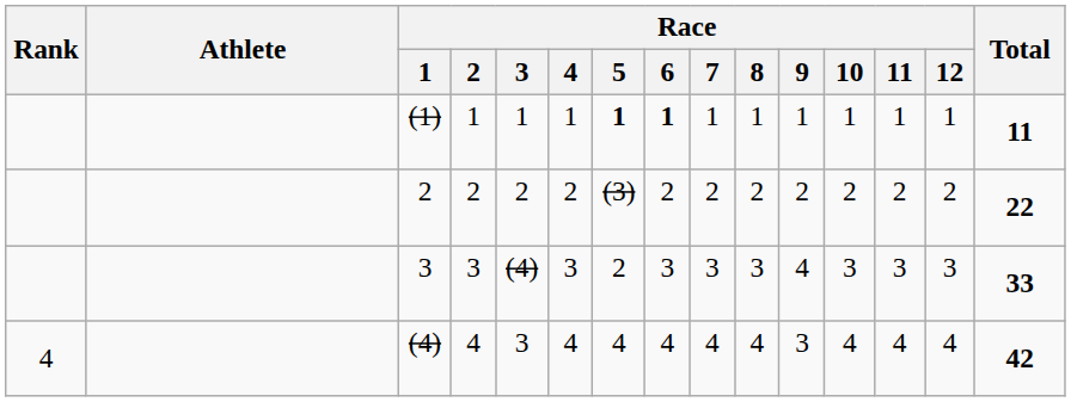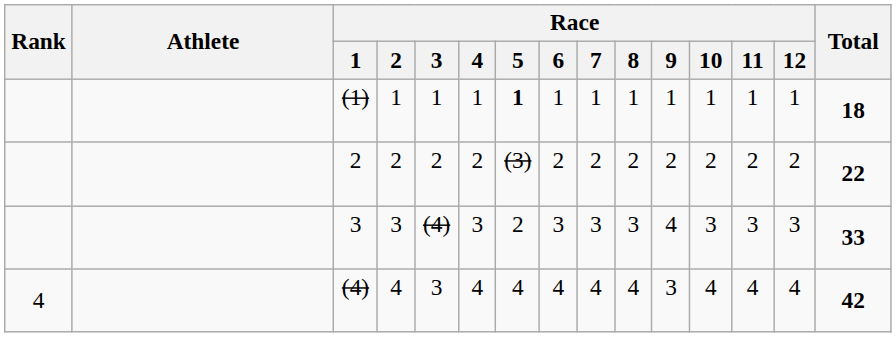 <table | class="wikitable" style="text-align:center">
 <tr>
 <th rowspan="2" width=40>Rank</th>
 <th rowspan="2" width=250>Athlete</th>
 <th colspan="12">Race</th>
 <th rowspan="2" width=50>Total</th>
 </tr>
 <tr>
 <th width=25>1</th>
 <th width=25>2</th>
 <th width=25>3</th>
 <th width=25>4</th>
 <th width=25>5</th>
 <th width=25>6</th>
 <th width=25>7</th>
 <th width=25>8</th>
 <th width=25>9</th>
 <th width=25>10</th>
 <th width=25>11</th>
 <th width=25>12</th>
 </tr>
 <tr>
 <td></td>
 <td align=left></td>
 <td><s>(1)</s><br> </td>
 <td>1<br> </td>
 <td>1<br> </td>
 <td>1<br> </td>
 <td><strong>1<br> </strong></td>
-<td><strong>1<br> </strong></td>
 <td>1<br> </td>
 <td>1<br> </td>
 <td>1<br> </td>
 <td>1<br> </td>
 <td>1<br> </td>
 <td>1<br> </td>
-<td><strong>11</strong></td>
+<td>1<br> </td>
+<td><strong>18</strong></td>
 </tr>
 <tr>
 <td></td>
 <td align=left></td>
 <td>2<br> </td>
 <td>2<br> </td>
 <td>2<br> </td>
 <td>2<br> </td>
 <td><s>(3)</s><br> </td>
 <td>2<br> </td>
 <td>2<br> </td>
 <td>2<br> </td>
 <td>2<br> </td>
 <td>2<br> </td>
 <td>2<br> </td>
 <td>2<br> </td>
 <td><strong>22</strong></td>
 </tr>
 <tr>
 <td></td>
 <td align=left></td>
 <td>3<br> </td>
 <td>3<br> </td>
 <td><s>(4)</s><br> </td>
 <td>3<br> </td>
 <td>2<br> </td>
 <td>3<br> </td>
 <td>3<br> </td>
 <td>3<br> </td>
 <td>4<br> </td>
 <td>3<br> </td>
 <td>3<br> </td>
 <td>3<br> </td>
 <td><strong>33</strong></td>
 </tr>
 <tr>
 <td>4</td>
 <td align=left></td>
 <td><s>(4)</s><br> </td>
 <td>4<br> </td>
 <td>3<br> </td>
 <td>4<br> </td>
 <td>4<br> </td>
 <td>4<br> </td>
 <td>4<br> </td>
 <td>4<br> </td>
 <td>3<br> </td>
 <td>4<br> </td>
 <td>4<br> </td>
 <td>4<br> </td>
 <td><strong>42</strong></td>
 </tr>
 </table>
